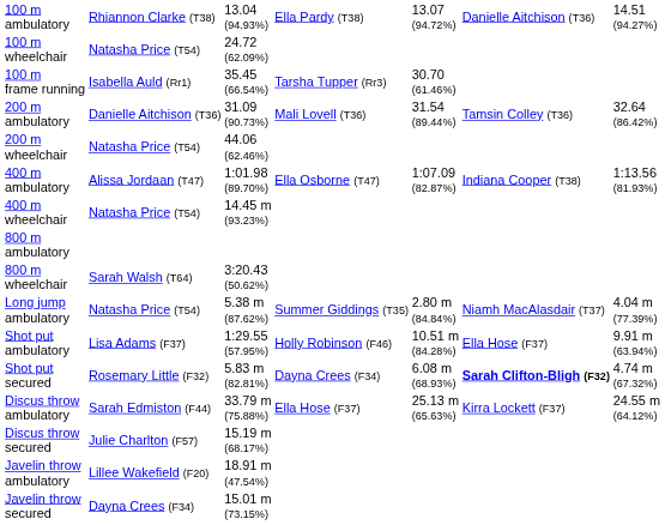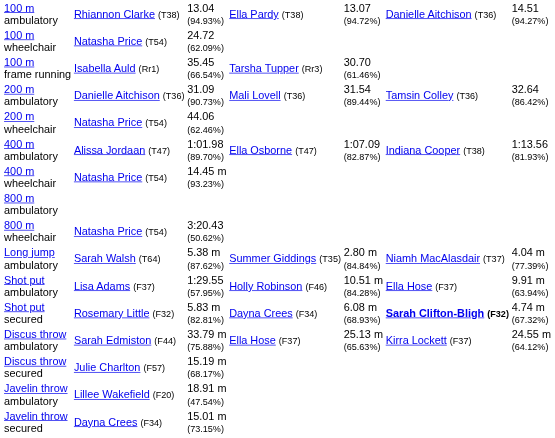 <table>
 <tr>
 <td><a href='#'>100 m</a> <br> ambulatory</td>
 <td><a href='#'>Rhiannon Clarke</a> <small>(T38)</small><br> </td>
 <td>13.04 <br><small>(94.93%)</small></td>
 <td><a href='#'>Ella Pardy</a> <small>(T38)</small><br> </td>
 <td>13.07 <br><small>(94.72%)</small></td>
 <td><a href='#'>Danielle Aitchison</a> <small>(T36)</small><br> </td>
 <td>14.51 <br><small>(94.27%)</small></td>
 </tr>
 <tr>
 <td><a href='#'>100 m</a><br> wheelchair</td>
 <td><a href='#'>Natasha Price</a> <small>(T54)</small><br> </td>
 <td>24.72 <br><small>(62.09%)</small></td>
 <td></td>
 <td></td>
 <td></td>
 <td></td>
 </tr>
 <tr>
 <td><a href='#'>100 m</a><br> frame running</td>
 <td><a href='#'>Isabella Auld</a> <small>(Rr1)</small><br> </td>
 <td>35.45 <br><small>(66.54%)</small></td>
 <td><a href='#'>Tarsha Tupper</a> <small>(Rr3)</small><br> </td>
 <td>30.70 <br><small>(61.46%)</small></td>
 <td></td>
 <td></td>
 </tr>
 <tr>
 <td><a href='#'>200 m</a> <br> ambulatory</td>
 <td><a href='#'>Danielle Aitchison</a> <small>(T36)</small><br> </td>
 <td>31.09 <br><small>(90.73%)</small></td>
 <td><a href='#'>Mali Lovell</a> <small>(T36)</small><br> </td>
 <td>31.54 <br><small>(89.44%)</small></td>
 <td><a href='#'>Tamsin Colley</a> <small>(T36)</small><br> </td>
 <td>32.64 <br><small>(86.42%)</small></td>
 </tr>
 <tr>
 <td><a href='#'>200 m</a><br> wheelchair</td>
 <td><a href='#'>Natasha Price</a> <small>(T54)</small><br> </td>
 <td>44.06 <br><small>(62.46%)</small></td>
 <td></td>
 <td></td>
 <td></td>
 <td></td>
 </tr>
 <tr>
 <td><a href='#'>400 m</a> <br> ambulatory</td>
 <td><a href='#'>Alissa Jordaan</a> <small>(T47)</small><br> </td>
 <td>1:01.98 <br><small>(89.70%)</small></td>
 <td><a href='#'>Ella Osborne</a> <small>(T47)</small><br> </td>
 <td>1:07.09 <br><small>(82.87%)</small></td>
 <td><a href='#'>Indiana Cooper</a> <small>(T38)</small><br> </td>
 <td>1:13.56 <br><small>(81.93%)</small></td>
 </tr>
 <tr>
 <td><a href='#'>400 m</a><br> wheelchair</td>
 <td><a href='#'>Natasha Price</a> <small>(T54)</small><br> </td>
 <td>14.45 m <br><small>(93.23%)</small></td>
 <td></td>
 <td></td>
 <td></td>
 <td></td>
 </tr>
 <tr>
 <td><a href='#'>800 m</a> <br> ambulatory</td>
 <td></td>
 <td></td>
 <td></td>
 <td></td>
 <td></td>
 <td></td>
 </tr>
 <tr>
 <td><a href='#'>800 m</a> <br> wheelchair</td>
-<td><a href='#'>Sarah Walsh</a> <small>(T64)</small><br> </td>
+<td><a href='#'>Natasha Price</a> <small>(T54)</small><br> </td>
 <td>3:20.43 <br><small>(50.62%)</small></td>
 <td></td>
 <td></td>
 <td></td>
 <td></td>
 </tr>
 <tr>
 <td><a href='#'>Long jump</a> <br> ambulatory</td>
-<td><a href='#'>Natasha Price</a> <small>(T54)</small><br> </td>
+<td><a href='#'>Sarah Walsh</a> <small>(T64)</small><br> </td>
 <td>5.38 m <br><small>(87.62%)</small></td>
 <td><a href='#'>Summer Giddings</a> <small>(T35)</small><br> </td>
 <td>2.80 m <br><small>(84.84%)</small></td>
 <td><a href='#'>Niamh MacAlasdair</a> <small>(T37)</small><br> </td>
 <td>4.04 m <br><small>(77.39%)</small></td>
 </tr>
 <tr>
 <td><a href='#'>Shot put</a> <br> ambulatory</td>
 <td><a href='#'>Lisa Adams</a> <small>(F37)</small><br> </td>
 <td>1:29.55 <br><small>(57.95%)</small></td>
 <td><a href='#'>Holly Robinson</a> <small>(F46)</small><br> </td>
 <td>10.51 m <br><small>(84.28%)</small></td>
 <td><a href='#'>Ella Hose</a> <small>(F37)</small><br> </td>
 <td>9.91 m <br><small>(63.94%)</small></td>
 </tr>
 <tr>
 <td><a href='#'>Shot put</a> <br> secured</td>
 <td><a href='#'>Rosemary Little</a> <small>(F32)</small><br> </td>
 <td>5.83 m <br><small>(82.81%)</small></td>
 <td><a href='#'>Dayna Crees</a> <small>(F34)</small><br> </td>
 <td>6.08 m <br><small>(68.93%)</small></td>
 <td><strong><a href='#'>Sarah Clifton-Bligh</a> <small>(F32)</small><br> </strong></td>
 <td>4.74 m <br><small>(67.32%)</small></td>
 </tr>
 <tr>
 <td><a href='#'>Discus throw</a> <br> ambulatory</td>
 <td><a href='#'>Sarah Edmiston</a> <small>(F44)</small><br> </td>
 <td>33.79 m <br><small>(75.88%)</small></td>
 <td><a href='#'>Ella Hose</a> <small>(F37)</small><br> </td>
 <td>25.13 m <br><small>(65.63%)</small></td>
 <td><a href='#'>Kirra Lockett</a> <small>(F37)</small><br> </td>
 <td>24.55 m <br><small>(64.12%)</small></td>
 </tr>
 <tr>
 <td><a href='#'>Discus throw</a> <br> secured</td>
 <td><a href='#'>Julie Charlton</a> <small>(F57)</small><br> </td>
 <td>15.19 m <br><small>(68.17%)</small></td>
 <td></td>
 <td></td>
 <td></td>
 <td></td>
 </tr>
 <tr>
 <td><a href='#'>Javelin throw</a><br> ambulatory</td>
 <td><a href='#'>Lillee Wakefield</a> <small>(F20)</small><br> </td>
 <td>18.91 m <br><small>(47.54%)</small></td>
 <td></td>
 <td></td>
 <td></td>
 <td></td>
 </tr>
 <tr>
 <td><a href='#'>Javelin throw</a><br> secured</td>
 <td><a href='#'>Dayna Crees</a> <small>(F34)</small><br> </td>
 <td>15.01 m <br><small>(73.15%)</small></td>
 <td></td>
 <td></td>
 <td></td>
 <td></td>
 </tr>
 </table>
